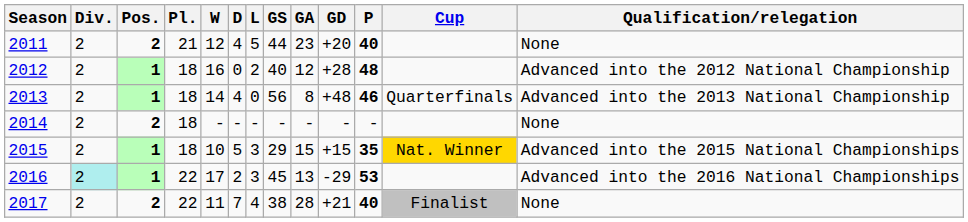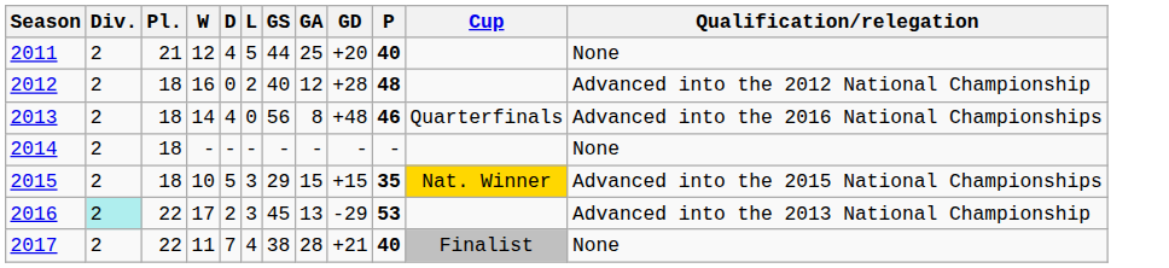 <table class="wikitable">
 <tr style="background:#efefef;">
 <th>Season</th>
 <th>Div.</th>
-<th>Pos.</th>
 <th>Pl.</th>
 <th>W</th>
 <th>D</th>
 <th>L</th>
 <th>GS</th>
 <th>GA</th>
 <th>GD</th>
 <th>P</th>
 <th><a href='#'>Cup</a></th>
 <th>Qualification/relegation</th>
 </tr>
 <tr>
 <td><a href='#'>2011</a></td>
 <td>2</td>
-<td align=right><strong>2</strong></td>
 <td align=right>21</td>
 <td align=right>12</td>
 <td align=right>4</td>
 <td align=right>5</td>
 <td align=right>44</td>
-<td align=right>23</td>
+<td align=right>25</td>
 <td align=right>+20</td>
 <td align=right><strong>40</strong></td>
 <td></td>
 <td>None</td>
 </tr>
 <tr>
 <td><a href='#'>2012</a></td>
 <td>2</td>
-<td align=right bgcolor=#B9FFB9><strong>1</strong></td>
 <td align=right>18</td>
 <td align=right>16</td>
 <td align=right>0</td>
 <td align=right>2</td>
 <td align=right>40</td>
 <td align=right>12</td>
 <td align=right>+28</td>
 <td align=right><strong>48</strong></td>
 <td></td>
 <td>Advanced into the 2012 National Championship</td>
 </tr>
 <tr>
 <td><a href='#'>2013</a></td>
 <td>2</td>
-<td align=right bgcolor=#B9FFB9><strong>1</strong></td>
 <td align=right>18</td>
 <td align=right>14</td>
 <td align=right>4</td>
 <td align=right>0</td>
 <td align=right>56</td>
 <td align=right>8</td>
 <td align=right>+48</td>
 <td align=right><strong>46</strong></td>
 <td>Quarterfinals</td>
-<td>Advanced into the 2013 National Championship</td>
+<td>Advanced into the 2016 National Championships</td>
 </tr>
 <tr>
 <td><a href='#'>2014</a></td>
 <td>2</td>
-<td align=right><strong>2</strong></td>
 <td align=right>18</td>
 <td align=right>-</td>
 <td align=right>-</td>
 <td align=right>-</td>
 <td align=right>-</td>
 <td align=right>-</td>
 <td align=right>-</td>
 <td align=right>-</td>
 <td></td>
 <td>None</td>
 </tr>
 <tr>
 <td><a href='#'>2015</a></td>
 <td>2</td>
-<td align=right bgcolor=#B9FFB9><strong>1</strong></td>
 <td align=right>18</td>
 <td align=right>10</td>
 <td align=right>5</td>
 <td align=right>3</td>
 <td align=right>29</td>
 <td align=right>15</td>
 <td align=right>+15</td>
 <td align=right><strong>35</strong></td>
 <td align=center bgcolor=gold>Nat. Winner</td>
 <td>Advanced into the 2015 National Championships</td>
 </tr>
 <tr>
 <td><a href='#'>2016</a></td>
 <td style="background: paleturquoise;">2</td>
-<td align=right bgcolor=#B9FFB9><strong>1</strong></td>
 <td align=right>22</td>
 <td align=right>17</td>
 <td align=right>2</td>
 <td align=right>3</td>
 <td align=right>45</td>
 <td align=right>13</td>
 <td align=right>-29</td>
 <td align=right><strong>53</strong></td>
 <td></td>
-<td>Advanced into the 2016 National Championships</td>
+<td>Advanced into the 2013 National Championship</td>
 </tr>
 <tr>
 <td><a href='#'>2017</a></td>
 <td>2</td>
-<td align=right><strong>2</strong></td>
 <td align=right>22</td>
 <td align=right>11</td>
 <td align=right>7</td>
 <td align=right>4</td>
 <td align=right>38</td>
 <td align=right>28</td>
 <td align=right>+21</td>
 <td align=right><strong>40</strong></td>
 <td align=center bgcolor=silver>Finalist</td>
 <td>None</td>
 </tr>
 </table>
